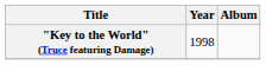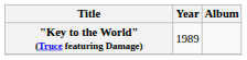 <table class="wikitable plainrowheaders" style="text-align:center;" border="1">
 <tr>
 <th scope="col" style="width:14em;">Title</th>
 <th scope="col">Year</th>
 <th scope="col">Album</th>
 </tr>
 <tr>
 <th scope="row">"Key to the World"<br><small>(<a href='#'>Truce</a> featuring Damage)</small></th>
-<td>1998</td>
+<td>1989</td>
 <td></td>
 </tr>
 <tr>
 </tr>
 </table>
